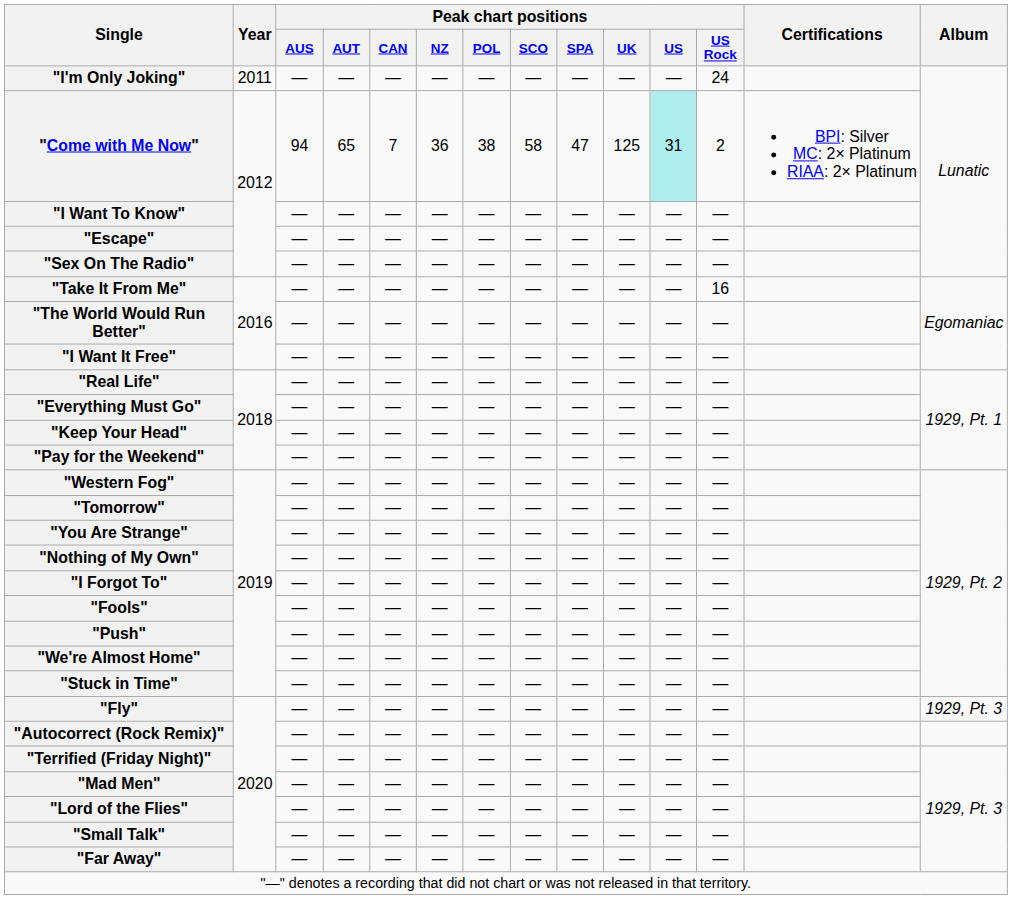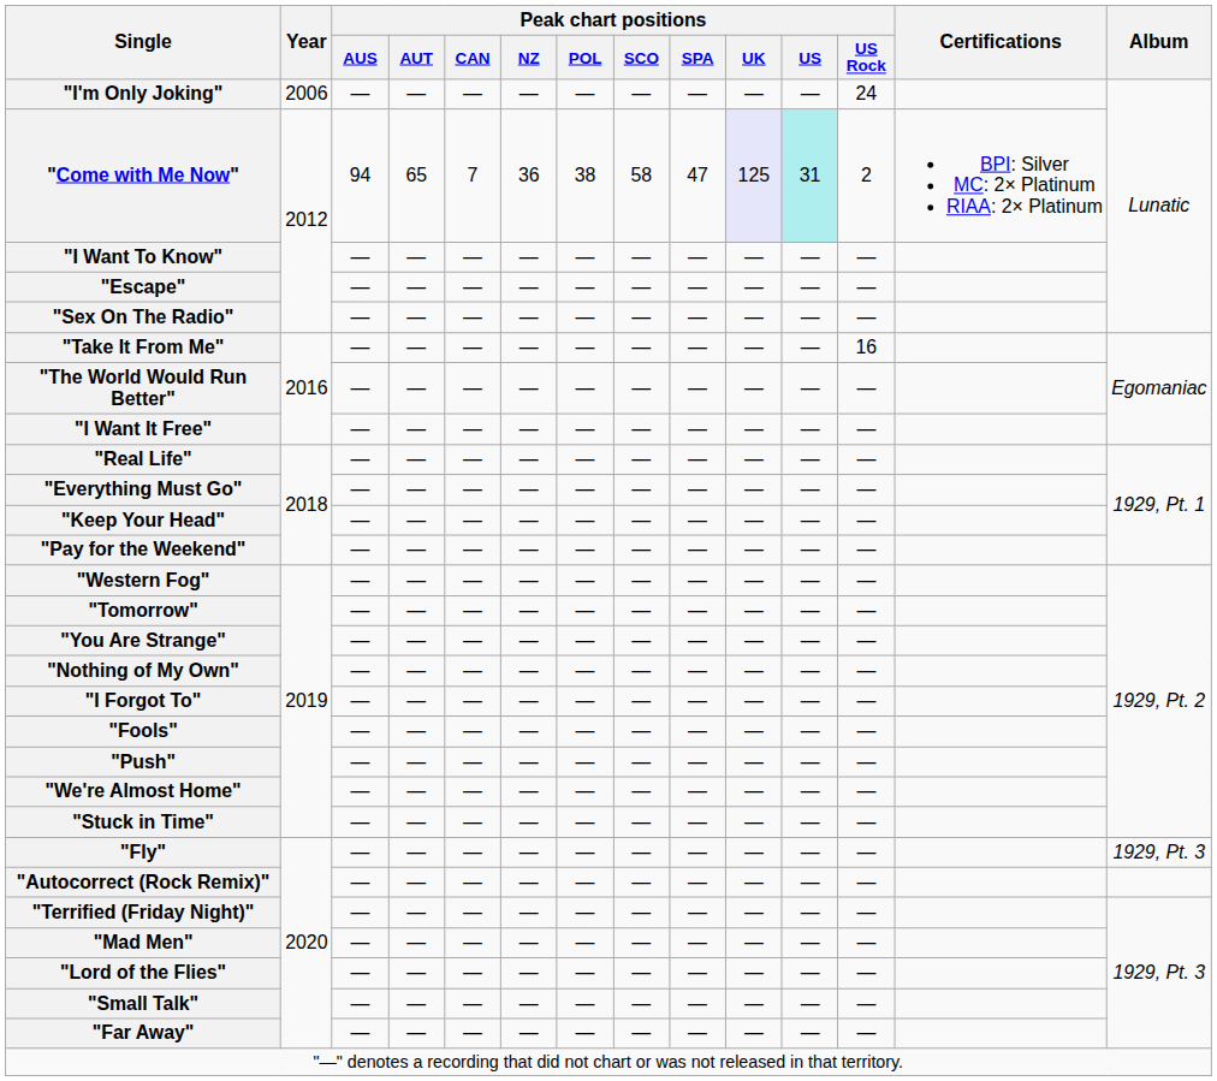 <table class="wikitable plainrowheaders" style="text-align:center;">
 <tr>
 <th rowspan="2" style="width:14em;">Single</th>
 <th rowspan="2">Year</th>
 <th colspan="10">Peak chart positions</th>
 <th rowspan="2">Certifications</th>
 <th rowspan="2">Album</th>
 </tr>
 <tr>
 <th scope="col" style="width:3em;font-size:85%;"><a href='#'>AUS</a><br></th>
 <th scope="col" style="width:3em;font-size:85%;"><a href='#'>AUT</a><br></th>
 <th scope="col" style="width:3em;font-size:85%;"><a href='#'>CAN</a><br></th>
 <th scope="col" style="width:3em;font-size:85%;"><a href='#'>NZ</a><br></th>
 <th scope="col" style="width:3em;font-size:85%;"><a href='#'>POL</a><br></th>
 <th scope="col" style="width:3em;font-size:85%;"><a href='#'>SCO</a><br></th>
 <th scope="col" style="width:3em;font-size:85%;"><a href='#'>SPA</a><br></th>
 <th scope="col" style="width:3em;font-size:85%;"><a href='#'>UK</a><br></th>
 <th scope="col" style="width:3em;font-size:85%;"><a href='#'>US</a><br></th>
 <th scope="col" style="width:3em;font-size:85%;"><a href='#'>US<br>Rock</a><br></th>
 </tr>
 <tr>
 <th scope="row">"I'm Only Joking"</th>
-<td>2011</td>
+<td>2006</td>
 <td>—</td>
 <td>—</td>
 <td>—</td>
 <td>—</td>
 <td>—</td>
 <td>—</td>
 <td>—</td>
 <td>—</td>
 <td>—</td>
 <td>24</td>
 <td></td>
 <td style="text-align:center;" rowspan="5"><em>Lunatic</em></td>
 </tr>
 <tr>
 <th scope="row">"<a href='#'>Come with Me Now</a>"</th>
 <td rowspan="4">2012</td>
 <td>94</td>
 <td>65</td>
 <td>7</td>
 <td>36</td>
 <td>38</td>
 <td>58</td>
 <td>47</td>
-<td>125</td>
+<td style="background: lavender;">125</td>
 <td style="background: paleturquoise;">31</td>
 <td>2</td>
 <td><br><ul><li><a href='#'>BPI</a>: Silver</li><li><a href='#'>MC</a>: 2× Platinum</li><li><a href='#'>RIAA</a>: 2× Platinum</li></ul></td>
 </tr>
 <tr>
 <th scope="row">"I Want To Know"</th>
 <td>—</td>
 <td>—</td>
 <td>—</td>
 <td>—</td>
 <td>—</td>
 <td>—</td>
 <td>—</td>
 <td>—</td>
 <td>—</td>
 <td>—</td>
 <td></td>
 </tr>
 <tr>
 <th scope="row">"Escape"</th>
 <td>—</td>
 <td>—</td>
 <td>—</td>
 <td>—</td>
 <td>—</td>
 <td>—</td>
 <td>—</td>
 <td>—</td>
 <td>—</td>
 <td>—</td>
 <td></td>
 </tr>
 <tr>
 <th scope="row">"Sex On The Radio"</th>
 <td>—</td>
 <td>—</td>
 <td>—</td>
 <td>—</td>
 <td>—</td>
 <td>—</td>
 <td>—</td>
 <td>—</td>
 <td>—</td>
 <td>—</td>
 <td></td>
 </tr>
 <tr>
 <th scope="row">"Take It From Me"</th>
 <td rowspan="3">2016</td>
 <td>—</td>
 <td>—</td>
 <td>—</td>
 <td>—</td>
 <td>—</td>
 <td>—</td>
 <td>—</td>
 <td>—</td>
 <td>—</td>
 <td>16</td>
 <td></td>
 <td style="text-align:center;" rowspan="3"><em>Egomaniac</em></td>
 </tr>
 <tr>
 <th scope="row">"The World Would Run Better"</th>
 <td>—</td>
 <td>—</td>
 <td>—</td>
 <td>—</td>
 <td>—</td>
 <td>—</td>
 <td>—</td>
 <td>—</td>
 <td>—</td>
 <td>—</td>
 <td></td>
 </tr>
 <tr>
 <th scope="row">"I Want It Free"</th>
 <td>—</td>
 <td>—</td>
 <td>—</td>
 <td>—</td>
 <td>—</td>
 <td>—</td>
 <td>—</td>
 <td>—</td>
 <td>—</td>
 <td>—</td>
 <td></td>
 </tr>
 <tr>
 <th scope="row">"Real Life"</th>
 <td rowspan="4">2018</td>
 <td>—</td>
 <td>—</td>
 <td>—</td>
 <td>—</td>
 <td>—</td>
 <td>—</td>
 <td>—</td>
 <td>—</td>
 <td>—</td>
 <td>—</td>
 <td></td>
 <td style="text-align:center;" rowspan="4"><em>1929, Pt. 1</em></td>
 </tr>
 <tr>
 <th scope="row">"Everything Must Go"</th>
 <td>—</td>
 <td>—</td>
 <td>—</td>
 <td>—</td>
 <td>—</td>
 <td>—</td>
 <td>—</td>
 <td>—</td>
 <td>—</td>
 <td>—</td>
 <td></td>
 </tr>
 <tr>
 <th scope="row">"Keep Your Head"</th>
 <td>—</td>
 <td>—</td>
 <td>—</td>
 <td>—</td>
 <td>—</td>
 <td>—</td>
 <td>—</td>
 <td>—</td>
 <td>—</td>
 <td>—</td>
 <td></td>
 </tr>
 <tr>
 <th scope="row">"Pay for the Weekend"</th>
 <td>—</td>
 <td>—</td>
 <td>—</td>
 <td>—</td>
 <td>—</td>
 <td>—</td>
 <td>—</td>
 <td>—</td>
 <td>—</td>
 <td>—</td>
 <td></td>
 </tr>
 <tr>
 <th scope="row">"Western Fog"</th>
 <td rowspan="9">2019</td>
 <td>—</td>
 <td>—</td>
 <td>—</td>
 <td>—</td>
 <td>—</td>
 <td>—</td>
 <td>—</td>
 <td>—</td>
 <td>—</td>
 <td>—</td>
 <td></td>
 <td style="text-align:center;" rowspan="9"><em>1929, Pt. 2</em></td>
 </tr>
 <tr>
 <th scope="row">"Tomorrow"</th>
 <td>—</td>
 <td>—</td>
 <td>—</td>
 <td>—</td>
 <td>—</td>
 <td>—</td>
 <td>—</td>
 <td>—</td>
 <td>—</td>
 <td>—</td>
 <td></td>
 </tr>
 <tr>
 <th scope="row">"You Are Strange"</th>
 <td>—</td>
 <td>—</td>
 <td>—</td>
 <td>—</td>
 <td>—</td>
 <td>—</td>
 <td>—</td>
 <td>—</td>
 <td>—</td>
 <td>—</td>
 <td></td>
 </tr>
 <tr>
 <th scope="row">"Nothing of My Own"</th>
 <td>—</td>
 <td>—</td>
 <td>—</td>
 <td>—</td>
 <td>—</td>
 <td>—</td>
 <td>—</td>
 <td>—</td>
 <td>—</td>
 <td>—</td>
 <td></td>
 </tr>
 <tr>
 <th scope="row">"I Forgot To"</th>
 <td>—</td>
 <td>—</td>
 <td>—</td>
 <td>—</td>
 <td>—</td>
 <td>—</td>
 <td>—</td>
 <td>—</td>
 <td>—</td>
 <td>—</td>
 <td></td>
 </tr>
 <tr>
 <th scope="row">"Fools"</th>
 <td>—</td>
 <td>—</td>
 <td>—</td>
 <td>—</td>
 <td>—</td>
 <td>—</td>
 <td>—</td>
 <td>—</td>
 <td>—</td>
 <td>—</td>
 <td></td>
 </tr>
 <tr>
 <th scope="row">"Push"</th>
 <td>—</td>
 <td>—</td>
 <td>—</td>
 <td>—</td>
 <td>—</td>
 <td>—</td>
 <td>—</td>
 <td>—</td>
 <td>—</td>
 <td>—</td>
 <td></td>
 </tr>
 <tr>
 <th scope="row">"We're Almost Home"</th>
 <td>—</td>
 <td>—</td>
 <td>—</td>
 <td>—</td>
 <td>—</td>
 <td>—</td>
 <td>—</td>
 <td>—</td>
 <td>—</td>
 <td>—</td>
 <td></td>
 </tr>
 <tr>
 <th scope="row">"Stuck in Time"</th>
 <td>—</td>
 <td>—</td>
 <td>—</td>
 <td>—</td>
 <td>—</td>
 <td>—</td>
 <td>—</td>
 <td>—</td>
 <td>—</td>
 <td>—</td>
 <td></td>
 </tr>
 <tr>
 <th scope="row">"Fly"</th>
 <td rowspan="7">2020</td>
 <td>—</td>
 <td>—</td>
 <td>—</td>
 <td>—</td>
 <td>—</td>
 <td>—</td>
 <td>—</td>
 <td>—</td>
 <td>—</td>
 <td>—</td>
 <td></td>
 <td style="text-align:center;"><em>1929, Pt. 3</em></td>
 </tr>
 <tr>
 <th scope="row">"Autocorrect (Rock Remix)"</th>
 <td>—</td>
 <td>—</td>
 <td>—</td>
 <td>—</td>
 <td>—</td>
 <td>—</td>
 <td>—</td>
 <td>—</td>
 <td>—</td>
 <td>—</td>
 <td></td>
 <td></td>
 </tr>
 <tr>
 <th scope="row">"Terrified (Friday Night)"</th>
 <td>—</td>
 <td>—</td>
 <td>—</td>
 <td>—</td>
 <td>—</td>
 <td>—</td>
 <td>—</td>
 <td>—</td>
 <td>—</td>
 <td>—</td>
 <td></td>
 <td style="text-align:center;" rowspan="5"><em>1929, Pt. 3</em></td>
 </tr>
 <tr>
 <th scope="row">"Mad Men"</th>
 <td>—</td>
 <td>—</td>
 <td>—</td>
 <td>—</td>
 <td>—</td>
 <td>—</td>
 <td>—</td>
 <td>—</td>
 <td>—</td>
 <td>—</td>
 <td></td>
 </tr>
 <tr>
 <th scope="row">"Lord of the Flies"</th>
 <td>—</td>
 <td>—</td>
 <td>—</td>
 <td>—</td>
 <td>—</td>
 <td>—</td>
 <td>—</td>
 <td>—</td>
 <td>—</td>
 <td>—</td>
 <td></td>
 </tr>
 <tr>
 <th scope="row">"Small Talk"</th>
 <td>—</td>
 <td>—</td>
 <td>—</td>
 <td>—</td>
 <td>—</td>
 <td>—</td>
 <td>—</td>
 <td>—</td>
 <td>—</td>
 <td>—</td>
 <td></td>
 </tr>
 <tr>
 <th scope="row">"Far Away"</th>
 <td>—</td>
 <td>—</td>
 <td>—</td>
 <td>—</td>
 <td>—</td>
 <td>—</td>
 <td>—</td>
 <td>—</td>
 <td>—</td>
 <td>—</td>
 <td></td>
 </tr>
 <tr>
 <td colspan="14" style="font-size:90%">"—" denotes a recording that did not chart or was not released in that territory.</td>
 </tr>
 </table>
